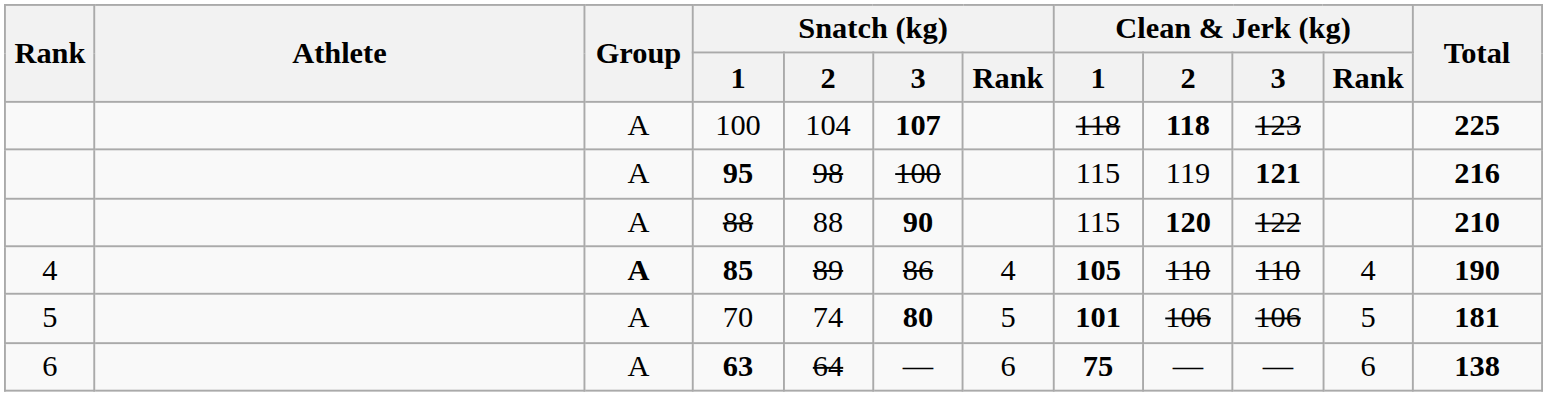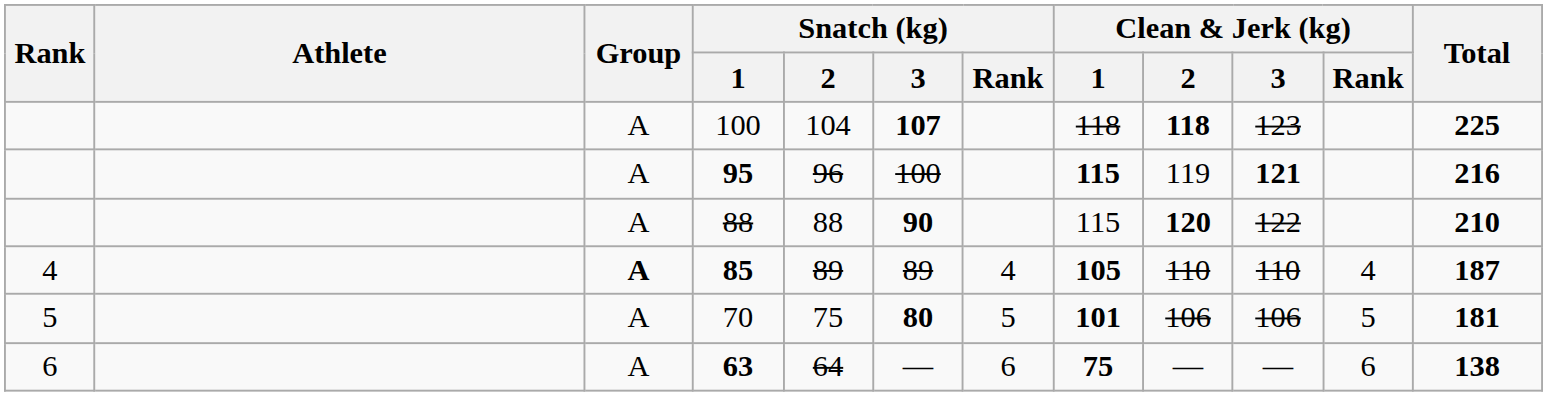 <table class = "wikitable" style="text-align:center;">
 <tr>
 <th rowspan=2 width=40>Rank</th>
 <th rowspan=2 width=250>Athlete</th>
 <th rowspan=2 width=50>Group</th>
 <th colspan=4>Snatch (kg)</th>
 <th colspan=4>Clean & Jerk (kg)</th>
 <th rowspan=2 width=60>Total</th>
 </tr>
 <tr>
 <th width=40>1</th>
 <th width=40>2</th>
 <th width=40>3</th>
 <th width=40>Rank</th>
 <th width=40>1</th>
 <th width=40>2</th>
 <th width=40>3</th>
 <th width=40>Rank</th>
 </tr>
 <tr>
 <td></td>
 <td align=left></td>
 <td>A</td>
 <td>100</td>
 <td>104</td>
 <td><strong>107</strong></td>
 <td></td>
 <td><s>118</s></td>
 <td><strong>118</strong></td>
 <td><s>123</s></td>
 <td></td>
 <td><strong>225</strong></td>
 </tr>
 <tr>
 <td></td>
 <td align=left></td>
 <td>A</td>
 <td><strong>95</strong></td>
-<td><s>98</s></td>
+<td><s>96</s></td>
 <td><s>100</s></td>
 <td></td>
-<td>115</td>
+<td><strong>115</strong></td>
 <td>119</td>
 <td><strong>121</strong></td>
 <td></td>
 <td><strong>216</strong></td>
 </tr>
 <tr>
 <td></td>
 <td align=left></td>
 <td>A</td>
 <td><s>88</s></td>
 <td>88</td>
 <td><strong>90</strong></td>
 <td></td>
 <td>115</td>
 <td><strong>120</strong></td>
 <td><s>122</s></td>
 <td></td>
 <td><strong>210</strong></td>
 </tr>
 <tr>
 <td>4</td>
 <td align=left></td>
 <td><strong>A</strong></td>
 <td><strong>85</strong></td>
 <td><s>89</s></td>
-<td><s>86</s></td>
+<td><s>89</s></td>
 <td>4</td>
 <td><strong>105</strong></td>
 <td><s>110</s></td>
 <td><s>110</s></td>
 <td>4</td>
-<td><strong>190</strong></td>
+<td><strong>187</strong></td>
 </tr>
 <tr>
 <td>5</td>
 <td align=left></td>
 <td>A</td>
 <td>70</td>
-<td>74</td>
+<td>75</td>
 <td><strong>80</strong></td>
 <td>5</td>
 <td><strong>101</strong></td>
 <td><s>106</s></td>
 <td><s>106</s></td>
 <td>5</td>
 <td><strong>181</strong></td>
 </tr>
 <tr>
 <td>6</td>
 <td align=left></td>
 <td>A</td>
 <td><strong>63</strong></td>
 <td><s>64</s></td>
 <td>—</td>
 <td>6</td>
 <td><strong>75</strong></td>
 <td>—</td>
 <td>—</td>
 <td>6</td>
 <td><strong>138</strong></td>
 </tr>
 </table>
